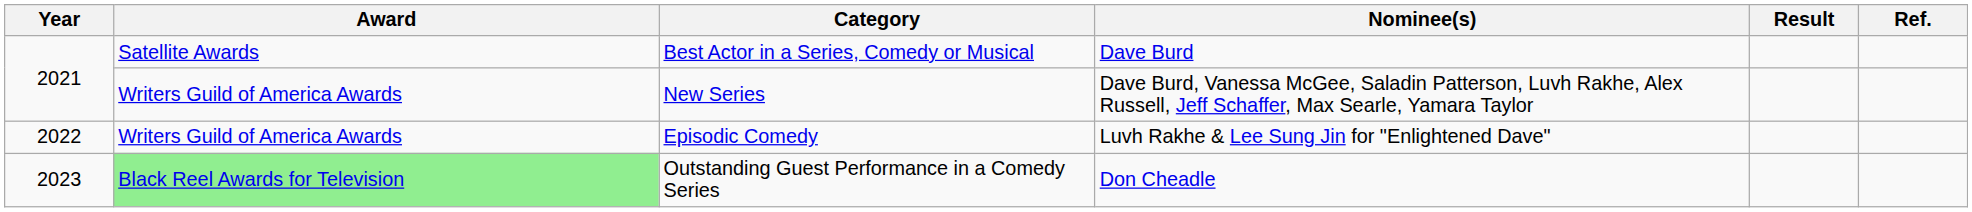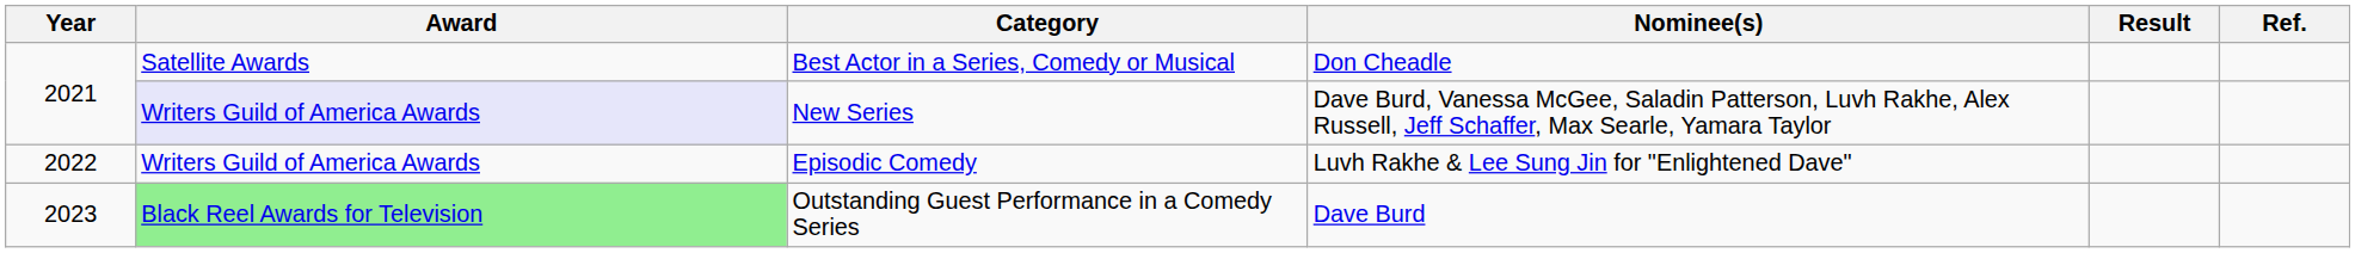 <table class="wikitable" width="100%" cellpadding="5">
 <tr>
 <th width="5%">Year</th>
 <th width="25%">Award</th>
 <th width="20%">Category</th>
 <th width="30%">Nominee(s)</th>
 <th width="5%">Result</th>
 <th width="5%">Ref.</th>
 </tr>
 <tr>
 <td rowspan="2" style="text-align:center;">2021</td>
 <td><a href='#'>Satellite Awards</a></td>
 <td><a href='#'>Best Actor in a Series, Comedy or Musical</a></td>
-<td><a href='#'>Dave Burd</a></td>
+<td><a href='#'>Don Cheadle</a></td>
 <td></td>
 <td style="text-align:center;"></td>
 </tr>
 <tr>
-<td><a href='#'>Writers Guild of America Awards</a></td>
+<td style="background: lavender;"><a href='#'>Writers Guild of America Awards</a></td>
 <td><a href='#'>New Series</a></td>
 <td>Dave Burd, Vanessa McGee, Saladin Patterson, Luvh Rakhe, Alex Russell, <a href='#'>Jeff Schaffer</a>, Max Searle, Yamara Taylor</td>
 <td></td>
 <td style="text-align:center;"></td>
 </tr>
 <tr>
 <td style="text-align:center;">2022</td>
 <td><a href='#'>Writers Guild of America Awards</a></td>
 <td><a href='#'>Episodic Comedy</a></td>
 <td>Luvh Rakhe & <a href='#'>Lee Sung Jin</a> for "Enlightened Dave"</td>
 <td></td>
 <td style="text-align:center;"></td>
 </tr>
 <tr>
 <td style="text-align:center;">2023</td>
 <td style="background: lightgreen;"><a href='#'>Black Reel Awards for Television</a></td>
 <td>Outstanding Guest Performance in a Comedy Series</td>
-<td><a href='#'>Don Cheadle</a></td>
+<td><a href='#'>Dave Burd</a></td>
 <td></td>
 <td style="text-align:center;"></td>
 </tr>
 </table>
